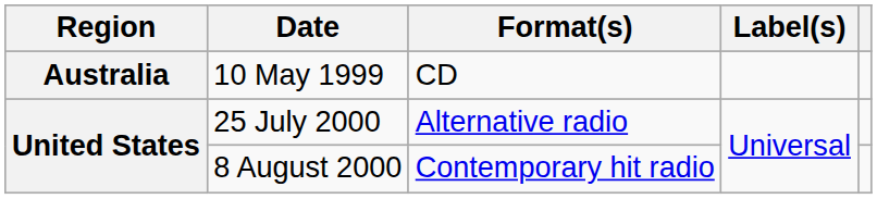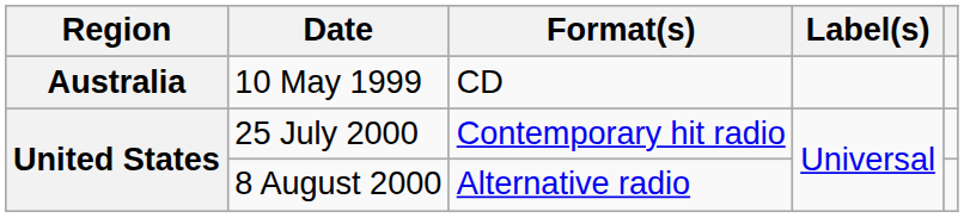 <table class="wikitable plainrowheaders">
 <tr>
 <th scope="col">Region</th>
 <th scope="col">Date</th>
 <th scope="col">Format(s)</th>
 <th scope="col">Label(s)</th>
 <th scope="col"></th>
 </tr>
 <tr>
 <th scope="row">Australia</th>
 <td>10 May 1999</td>
 <td>CD</td>
 <td></td>
 <td></td>
 </tr>
 <tr>
 <th scope="row" rowspan="2">United States</th>
 <td>25 July 2000</td>
-<td><a href='#'>Alternative radio</a></td>
+<td><a href='#'>Contemporary hit radio</a></td>
 <td rowspan="2"><a href='#'>Universal</a></td>
 <td></td>
 </tr>
 <tr>
 <td>8 August 2000</td>
-<td><a href='#'>Contemporary hit radio</a></td>
+<td><a href='#'>Alternative radio</a></td>
 <td></td>
 </tr>
 </table>
